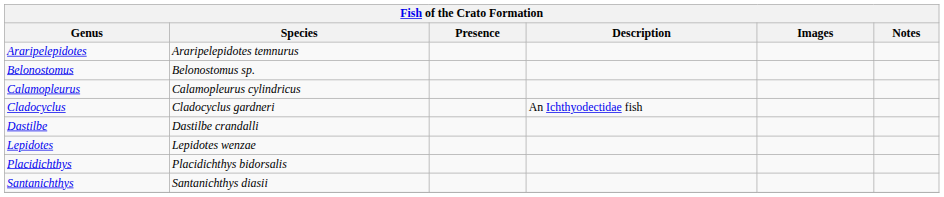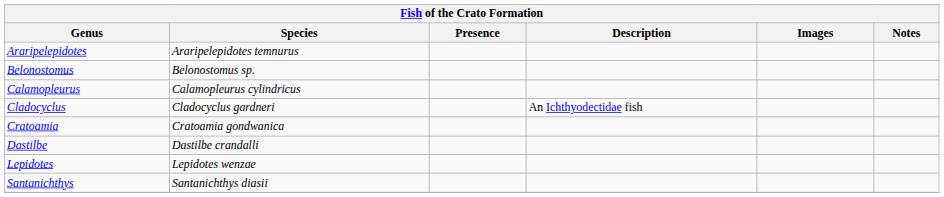 <table class="wikitable" align="center" width="100%">
 <tr>
 <th colspan="6" style="text-align:center"><strong><a href='#'>Fish</a> of the Crato Formation</strong></th>
 </tr>
 <tr>
 <th>Genus</th>
 <th>Species</th>
 <th>Presence</th>
 <th>Description</th>
 <th width=150px>Images</th>
 <th>Notes</th>
 </tr>
 <tr>
 <td><em><a href='#'>Araripelepidotes</a></em></td>
 <td><em>Araripelepidotes temnurus</em></td>
 <td></td>
 <td></td>
 <td></td>
 <td></td>
 </tr>
 <tr>
 <td><em><a href='#'>Belonostomus</a></em></td>
 <td><em>Belonostomus sp.</em></td>
 <td></td>
 <td></td>
 <td></td>
 <td></td>
 </tr>
 <tr>
 <td><em><a href='#'>Calamopleurus</a></em></td>
 <td><em>Calamopleurus cylindricus</em></td>
 <td></td>
 <td></td>
 <td></td>
 <td></td>
 </tr>
 <tr>
 <td><em><a href='#'>Cladocyclus</a></em></td>
 <td><em>Cladocyclus gardneri</em></td>
 <td></td>
 <td>An <a href='#'>Ichthyodectidae</a> fish</td>
 <td></td>
 <td></td>
 </tr>
 <tr>
+<td><em><a href='#'>Cratoamia</a></em></td>
+<td><em>Cratoamia gondwanica</em></td>
+<td></td>
+<td></td>
+<td></td>
+<td></td>
+</tr>
+<tr>
 <td><em><a href='#'>Dastilbe</a></em></td>
 <td><em>Dastilbe crandalli</em></td>
 <td></td>
 <td></td>
 <td></td>
 <td></td>
 </tr>
 <tr>
 <td><em><a href='#'>Lepidotes</a></em></td>
 <td><em>Lepidotes wenzae</em></td>
 <td></td>
 <td></td>
 <td></td>
 <td></td>
 </tr>
 <tr>
-<td><em><a href='#'>Placidichthys</a></em></td>
-<td><em>Placidichthys bidorsalis</em></td>
-<td></td>
-<td></td>
-<td></td>
-<td></td>
-</tr>
-<tr>
 <td><em><a href='#'>Santanichthys</a></em></td>
 <td><em>Santanichthys diasii</em></td>
 <td></td>
 <td></td>
 <td></td>
 <td></td>
 </tr>
 <tr>
 </tr>
 </table>
